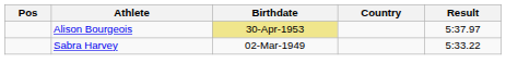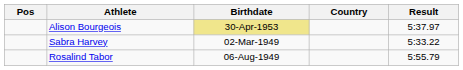 <table class="wikitable"  style="text-align:center; width:60%;">
 <tr>
 <th>Pos</th>
 <th>Athlete</th>
 <th>Birthdate</th>
 <th>Country</th>
 <th>Result</th>
 </tr>
 <tr>
 <td align=center></td>
 <td align=left><a href='#'>Alison Bourgeois</a></td>
 <td style="background: khaki;">30-Apr-1953</td>
 <td align=left></td>
 <td>5:37.97</td>
 </tr>
 <tr>
 <td align=center></td>
 <td align=left><a href='#'>Sabra Harvey</a></td>
 <td>02-Mar-1949</td>
 <td align=left></td>
 <td>5:33.22</td>
 </tr>
+<tr>
+<td align=center></td>
+<td align=left><a href='#'>Rosalind Tabor</a></td>
+<td>06-Aug-1949</td>
+<td align=left></td>
+<td>5:55.79</td>
+</tr>
 </table>
